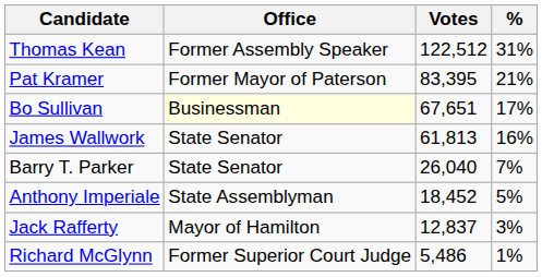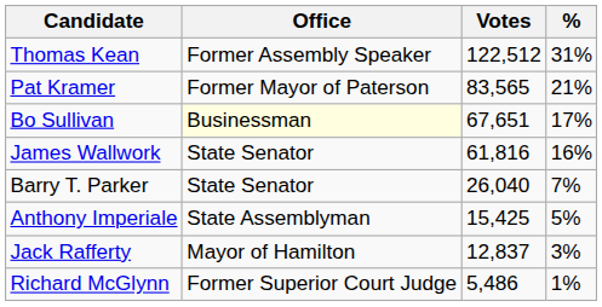 <table class="wikitable">
 <tr>
 <th>Candidate</th>
 <th>Office</th>
 <th>Votes</th>
 <th>%</th>
 </tr>
 <tr>
 <td><a href='#'>Thomas Kean</a></td>
 <td>Former Assembly Speaker</td>
 <td>122,512</td>
 <td>31%</td>
 </tr>
 <tr>
 <td><a href='#'>Pat Kramer</a></td>
 <td>Former Mayor of Paterson</td>
-<td>83,395</td>
+<td>83,565</td>
 <td>21%</td>
 </tr>
 <tr>
 <td><a href='#'>Bo Sullivan</a></td>
 <td style="background: lightyellow;">Businessman</td>
 <td>67,651</td>
 <td>17%</td>
 </tr>
 <tr>
 <td><a href='#'>James Wallwork</a></td>
 <td>State Senator</td>
-<td>61,813</td>
+<td>61,816</td>
 <td>16%</td>
 </tr>
 <tr>
 <td>Barry T. Parker</td>
 <td>State Senator</td>
 <td>26,040</td>
 <td>7%</td>
 </tr>
 <tr>
 <td><a href='#'>Anthony Imperiale</a></td>
 <td>State Assemblyman</td>
-<td>18,452</td>
+<td>15,425</td>
 <td>5%</td>
 </tr>
 <tr>
 <td><a href='#'>Jack Rafferty</a></td>
 <td>Mayor of Hamilton</td>
 <td>12,837</td>
 <td>3%</td>
 </tr>
 <tr>
 <td><a href='#'>Richard McGlynn</a></td>
 <td>Former Superior Court Judge</td>
 <td>5,486</td>
 <td>1%</td>
 </tr>
 </table>
